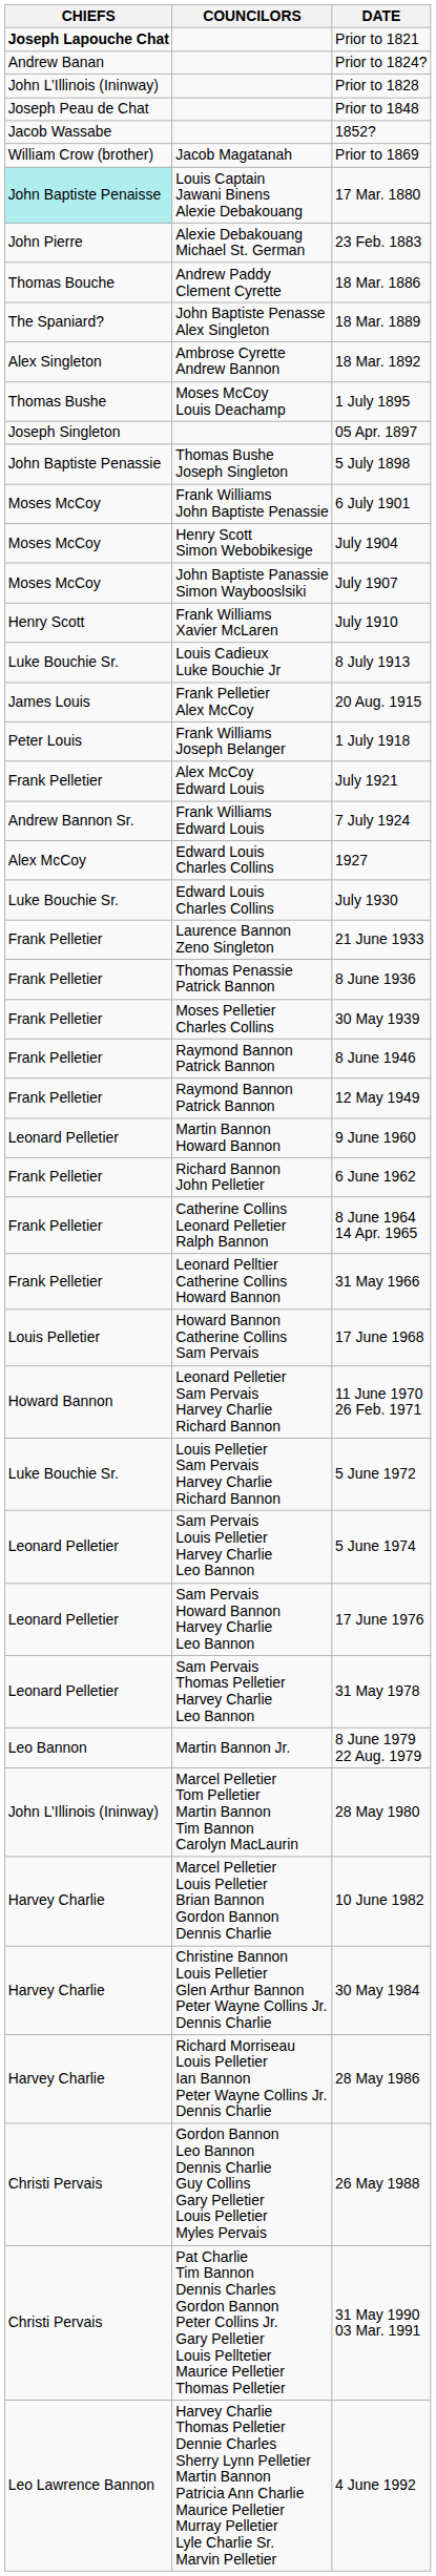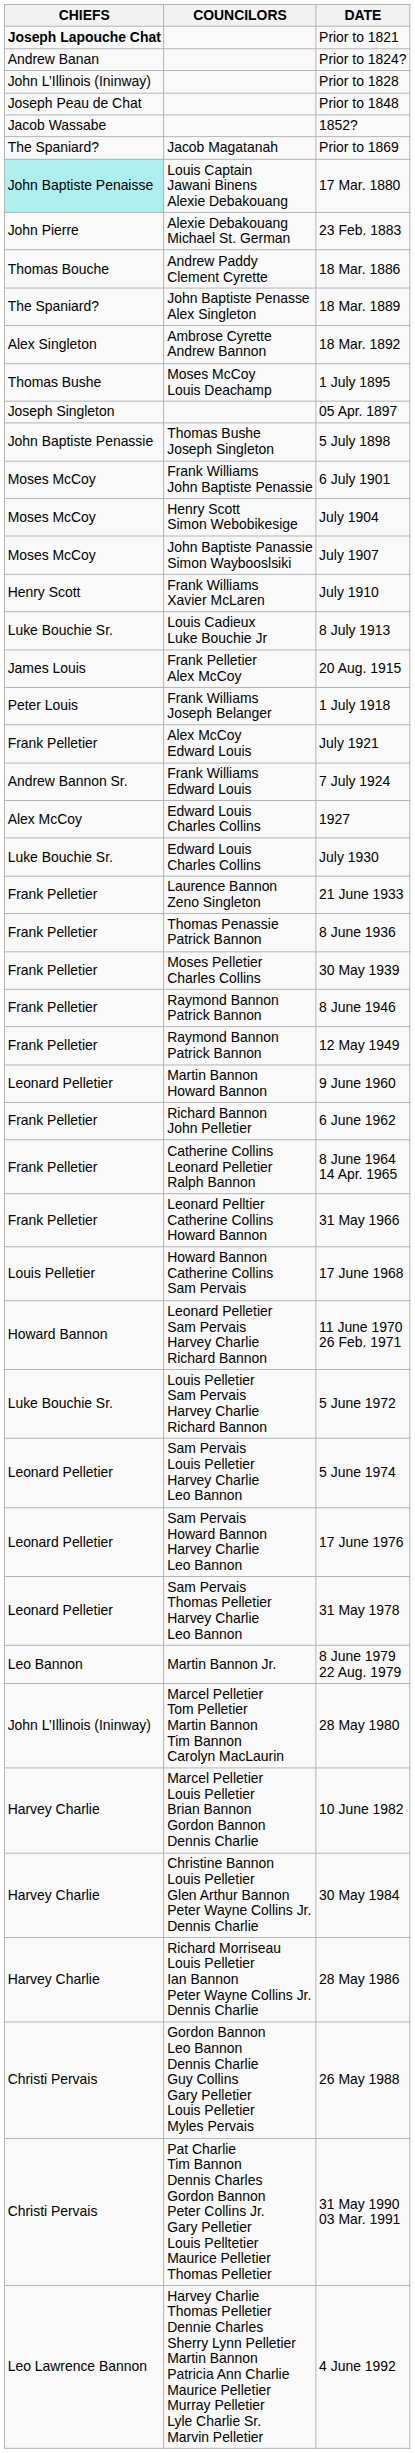 <table class="wikitable">
 <tr>
 <th>CHIEFS</th>
 <th>COUNCILORS</th>
 <th>DATE</th>
 </tr>
 <tr>
 <td><strong>Joseph Lapouche Chat</strong></td>
 <td></td>
 <td>Prior to 1821</td>
 </tr>
 <tr>
 <td>Andrew Banan</td>
 <td></td>
 <td>Prior to 1824?</td>
 </tr>
 <tr>
 <td>John L’Illinois (Ininway)</td>
 <td></td>
 <td>Prior to 1828</td>
 </tr>
 <tr>
 <td>Joseph Peau de Chat</td>
 <td></td>
 <td>Prior to 1848</td>
 </tr>
 <tr>
 <td>Jacob Wassabe</td>
 <td></td>
 <td>1852?</td>
 </tr>
 <tr>
-<td>William Crow (brother)</td>
+<td>The Spaniard?</td>
 <td>Jacob Magatanah</td>
 <td>Prior to 1869</td>
 </tr>
 <tr>
 <td style="background: paleturquoise;">John Baptiste Penaisse</td>
 <td>Louis Captain <br> Jawani Binens <br> Alexie Debakouang</td>
 <td>17 Mar. 1880</td>
 </tr>
 <tr>
 <td>John Pierre</td>
 <td>Alexie Debakouang	<br> Michael St. German</td>
 <td>23 Feb. 1883</td>
 </tr>
 <tr>
 <td>Thomas Bouche</td>
 <td>Andrew Paddy <br> Clement Cyrette</td>
 <td>18 Mar. 1886</td>
 </tr>
 <tr>
 <td>The Spaniard?</td>
 <td>John Baptiste Penasse <br> Alex Singleton</td>
 <td>18 Mar. 1889</td>
 </tr>
 <tr>
 <td>Alex Singleton</td>
 <td>Ambrose Cyrette <br> Andrew Bannon</td>
 <td>18 Mar. 1892</td>
 </tr>
 <tr>
 <td>Thomas Bushe</td>
 <td>Moses McCoy <br> Louis Deachamp</td>
 <td>1 July 1895</td>
 </tr>
 <tr>
 <td>Joseph Singleton</td>
 <td></td>
 <td>05 Apr. 1897</td>
 </tr>
 <tr>
 <td>John Baptiste Penassie</td>
 <td>Thomas Bushe <br> Joseph Singleton</td>
 <td>5 July 1898</td>
 </tr>
 <tr>
 <td>Moses McCoy</td>
 <td>Frank Williams <br> John Baptiste Penassie</td>
 <td>6 July 1901</td>
 </tr>
 <tr>
 <td>Moses McCoy</td>
 <td>Henry Scott <br> Simon Webobikesige</td>
 <td>July 1904</td>
 </tr>
 <tr>
 <td>Moses McCoy</td>
 <td>John Baptiste Panassie <br> Simon Waybooslsiki</td>
 <td>July 1907</td>
 </tr>
 <tr>
 <td>Henry Scott</td>
 <td>Frank Williams <br> Xavier McLaren</td>
 <td>July 1910</td>
 </tr>
 <tr>
 <td>Luke Bouchie Sr.</td>
 <td>Louis Cadieux <br> Luke Bouchie Jr</td>
 <td>8 July 1913</td>
 </tr>
 <tr>
 <td>James Louis</td>
 <td>Frank Pelletier <br> Alex McCoy</td>
 <td>20 Aug. 1915</td>
 </tr>
 <tr>
 <td>Peter Louis</td>
 <td>Frank Williams<br>Joseph Belanger</td>
 <td>1 July 1918</td>
 </tr>
 <tr>
 <td>Frank Pelletier</td>
 <td>Alex McCoy<br>Edward Louis</td>
 <td>July 1921</td>
 </tr>
 <tr>
 <td>Andrew Bannon Sr.</td>
 <td>Frank Williams<br>Edward Louis</td>
 <td>7 July 1924</td>
 </tr>
 <tr>
 <td>Alex McCoy</td>
 <td>Edward Louis <br>Charles Collins</td>
 <td>1927</td>
 </tr>
 <tr>
 <td>Luke Bouchie Sr.</td>
 <td>Edward Louis <br>Charles Collins</td>
 <td>July 1930</td>
 </tr>
 <tr>
 <td>Frank Pelletier</td>
 <td>Laurence Bannon<br>Zeno Singleton</td>
 <td>21 June 1933</td>
 </tr>
 <tr>
 <td>Frank Pelletier</td>
 <td>Thomas Penassie<br>Patrick Bannon</td>
 <td>8 June 1936</td>
 </tr>
 <tr>
 <td>Frank Pelletier</td>
 <td>Moses Pelletier<br>Charles Collins</td>
 <td>30 May 1939</td>
 </tr>
 <tr>
 <td>Frank Pelletier</td>
 <td>Raymond Bannon<br>Patrick Bannon</td>
 <td>8 June 1946</td>
 </tr>
 <tr>
 <td>Frank Pelletier</td>
 <td>Raymond Bannon<br>Patrick Bannon</td>
 <td>12 May 1949</td>
 </tr>
 <tr>
 <td>Leonard Pelletier</td>
 <td>Martin Bannon<br>Howard Bannon</td>
 <td>9 June 1960</td>
 </tr>
 <tr>
 <td>Frank Pelletier</td>
 <td>Richard Bannon<br>John Pelletier</td>
 <td>6 June 1962</td>
 </tr>
 <tr>
 <td>Frank Pelletier</td>
 <td>Catherine Collins<br>Leonard Pelletier<br>Ralph Bannon</td>
 <td>8 June 1964 <br>14 Apr. 1965</td>
 </tr>
 <tr>
 <td>Frank Pelletier</td>
 <td>Leonard Pelltier<br>Catherine Collins<br>Howard Bannon</td>
 <td>31 May 1966</td>
 </tr>
 <tr>
 <td>Louis Pelletier</td>
 <td>Howard Bannon<br>Catherine Collins<br>Sam Pervais</td>
 <td>17 June 1968</td>
 </tr>
 <tr>
 <td>Howard Bannon</td>
 <td>Leonard Pelletier<br>Sam Pervais<br>Harvey Charlie<br>Richard Bannon</td>
 <td>11 June 1970<br>26 Feb. 1971</td>
 </tr>
 <tr>
 <td>Luke Bouchie Sr.</td>
 <td>Louis Pelletier<br>Sam Pervais<br>Harvey Charlie<br>Richard Bannon</td>
 <td>5 June 1972</td>
 </tr>
 <tr>
 <td>Leonard Pelletier</td>
 <td>Sam Pervais<br>Louis Pelletier<br>Harvey Charlie<br>Leo Bannon</td>
 <td>5 June 1974</td>
 </tr>
 <tr>
 <td>Leonard Pelletier</td>
 <td>Sam Pervais<br>Howard Bannon<br>Harvey Charlie<br>Leo Bannon</td>
 <td>17 June 1976</td>
 </tr>
 <tr>
 <td>Leonard Pelletier</td>
 <td>Sam Pervais<br>Thomas Pelletier<br>Harvey Charlie<br>Leo Bannon</td>
 <td>31 May 1978</td>
 </tr>
 <tr>
 <td>Leo Bannon</td>
 <td>Martin Bannon Jr.</td>
 <td>8 June 1979<br>22 Aug. 1979</td>
 </tr>
 <tr>
 <td>John L’Illinois (Ininway)</td>
 <td>Marcel Pelletier<br>Tom Pelletier<br>Martin Bannon<br>Tim Bannon<br>Carolyn MacLaurin</td>
 <td>28 May 1980</td>
 </tr>
 <tr>
 <td>Harvey Charlie</td>
 <td>Marcel Pelletier<br>Louis Pelletier<br>Brian Bannon<br>Gordon Bannon<br>Dennis Charlie</td>
 <td>10 June 1982</td>
 </tr>
 <tr>
 <td>Harvey Charlie</td>
 <td>Christine Bannon<br>Louis Pelletier<br>Glen Arthur Bannon<br>Peter Wayne Collins Jr. <br>Dennis Charlie</td>
 <td>30 May 1984</td>
 </tr>
 <tr>
 <td>Harvey Charlie</td>
 <td>Richard Morriseau<br>Louis Pelletier<br>Ian Bannon<br>Peter Wayne Collins Jr. <br>Dennis Charlie</td>
 <td>28 May 1986</td>
 </tr>
 <tr>
 <td>Christi Pervais</td>
 <td>Gordon Bannon<br>Leo Bannon<br>Dennis Charlie<br>Guy Collins<br>Gary Pelletier<br>Louis Pelletier<br>Myles Pervais</td>
 <td>26 May 1988</td>
 </tr>
 <tr>
 <td>Christi Pervais</td>
 <td>Pat Charlie<br>Tim Bannon<br>Dennis Charles<br>Gordon Bannon<br>Peter Collins Jr. <br>Gary Pelletier<br>Louis Pelltetier<br>Maurice Pelletier<br>Thomas Pelletier</td>
 <td>31 May 1990<br>03 Mar. 1991</td>
 </tr>
 <tr>
 <td>Leo Lawrence Bannon</td>
 <td>Harvey Charlie<br>Thomas Pelletier<br>Dennie Charles<br>Sherry Lynn Pelletier<br>Martin Bannon<br>Patricia Ann Charlie<br>Maurice Pelletier<br>Murray Pelletier<br>Lyle Charlie Sr. <br>Marvin Pelletier</td>
 <td>4 June 1992</td>
 </tr>
 </table>
